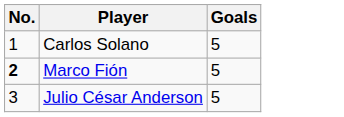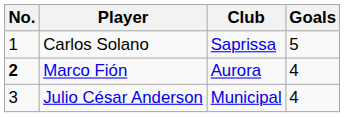 <table class="wikitable">
 <tr>
 <th>No.</th>
 <th>Player</th>
+<th>Club</th>
 <th>Goals</th>
 </tr>
 <tr>
 <td>1</td>
 <td> Carlos Solano</td>
+<td><a href='#'>Saprissa</a></td>
 <td>5</td>
 </tr>
 <tr>
 <td><strong>2</strong></td>
 <td> <a href='#'>Marco Fión</a></td>
-<td>5</td>
+<td><a href='#'>Aurora</a></td>
+<td>4</td>
 </tr>
 <tr>
 <td>3</td>
 <td> <a href='#'>Julio César Anderson</a></td>
-<td>5</td>
+<td><a href='#'>Municipal</a></td>
+<td>4</td>
 </tr>
 </table>
